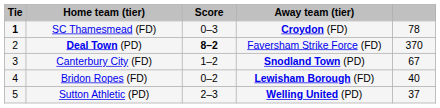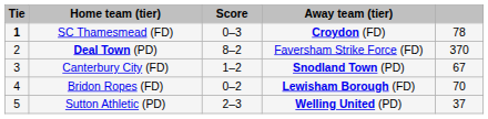 <table class="wikitable" style="width: 600px; background:WhiteSmoke; text-align:center; font-size:90%">
 <tr>
 <td scope="col" style="width:  5.00%; background:silver;"><strong>Tie</strong></td>
 <td scope="col" style="width: 36.25%; background:silver;"><strong>Home team (tier)</strong></td>
 <td scope="col" style="width: 12.50%; background:silver;"><strong>Score</strong></td>
 <td scope="col" style="width: 36.25%; background:silver;"><strong>Away team (tier)</strong></td>
 <td scope="col" style="width: 10.00%; background:silver;"><strong></strong></td>
 </tr>
 <tr>
 <td><strong>1</strong></td>
 <td><a href='#'>SC Thamesmead</a> (FD)</td>
 <td>0–3</td>
 <td><strong><a href='#'>Croydon</a></strong> (FD)</td>
 <td>78</td>
 </tr>
 <tr>
 <td>2</td>
 <td><strong><a href='#'>Deal Town</a></strong> (PD)</td>
-<td><strong>8–2</strong></td>
+<td>8–2</td>
 <td><a href='#'>Faversham Strike Force</a> (FD)</td>
 <td>370</td>
 </tr>
 <tr>
 <td>3</td>
 <td><a href='#'>Canterbury City</a> (FD)</td>
 <td>1–2</td>
 <td><strong><a href='#'>Snodland Town</a></strong> (PD)</td>
 <td>67</td>
 </tr>
 <tr>
 <td>4</td>
 <td><a href='#'>Bridon Ropes</a> (FD)</td>
 <td>0–2</td>
 <td><strong><a href='#'>Lewisham Borough</a></strong> (FD)</td>
-<td>40</td>
+<td>70</td>
 </tr>
 <tr>
 <td>5</td>
 <td><a href='#'>Sutton Athletic</a> (PD)</td>
 <td>2–3</td>
 <td><strong><a href='#'>Welling United</a></strong> (PD)</td>
 <td>37</td>
 </tr>
 </table>
